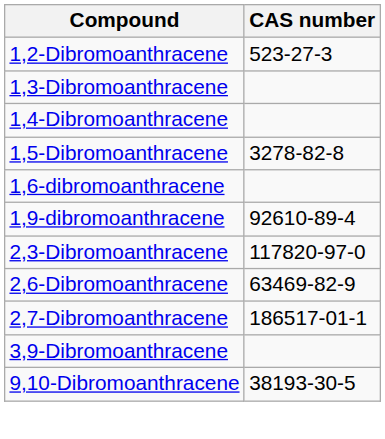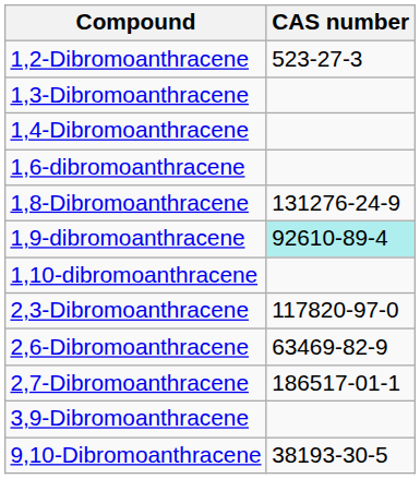 <table class=wikitable>
 <tr>
 <th>Compound</th>
 <th>CAS number</th>
 </tr>
 <tr>
 <td><a href='#'>1,2-Dibromoanthracene</a></td>
 <td>523-27-3</td>
 </tr>
 <tr>
 <td><a href='#'>1,3-Dibromoanthracene</a></td>
 <td></td>
 </tr>
 <tr>
 <td><a href='#'>1,4-Dibromoanthracene</a></td>
 <td></td>
 </tr>
 <tr>
-<td><a href='#'>1,5-Dibromoanthracene</a></td>
-<td>3278-82-8</td>
-</tr>
-<tr>
 <td><a href='#'>1,6-dibromoanthracene</a></td>
 <td></td>
 </tr>
 <tr>
+<td><a href='#'>1,8-Dibromoanthracene</a></td>
+<td>131276-24-9</td>
+</tr>
+<tr>
 <td><a href='#'>1,9-dibromoanthracene</a></td>
-<td>92610-89-4</td>
+<td style="background: paleturquoise;">92610-89-4</td>
+</tr>
+<tr>
+<td><a href='#'>1,10-dibromoanthracene</a></td>
+<td></td>
 </tr>
 <tr>
 <td><a href='#'>2,3-Dibromoanthracene</a></td>
 <td>117820-97-0</td>
 </tr>
 <tr>
 <td><a href='#'>2,6-Dibromoanthracene</a></td>
 <td>63469-82-9</td>
 </tr>
 <tr>
 <td><a href='#'>2,7-Dibromoanthracene</a></td>
 <td>186517-01-1</td>
 </tr>
 <tr>
 <td><a href='#'>3,9-Dibromoanthracene</a></td>
 <td></td>
 </tr>
 <tr>
 <td><a href='#'>9,10-Dibromoanthracene</a></td>
 <td>38193-30-5</td>
 </tr>
 </table>
